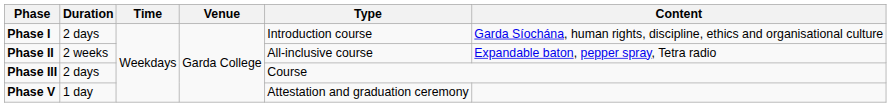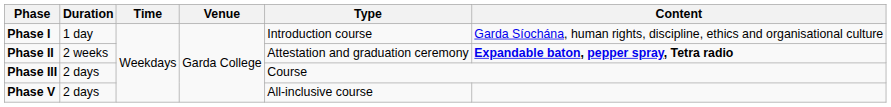 <table class="wikitable">
 <tr>
 <th>Phase</th>
 <th>Duration</th>
 <th>Time</th>
 <th>Venue</th>
 <th>Type</th>
 <th>Content</th>
 </tr>
 <tr>
 <td><strong>Phase I</strong></td>
-<td>2 days</td>
+<td>1 day</td>
 <td rowspan="4">Weekdays</td>
 <td rowspan="4">Garda College</td>
 <td>Introduction course</td>
 <td><a href='#'>Garda Síochána</a>, human rights, discipline, ethics and organisational culture</td>
 </tr>
 <tr>
 <td><strong>Phase II</strong></td>
 <td>2 weeks</td>
-<td>All-inclusive course</td>
-<td><a href='#'>Expandable baton</a>, <a href='#'>pepper spray</a>, Tetra radio</td>
+<td>Attestation and graduation ceremony</td>
+<td><strong><a href='#'>Expandable baton</a>, <a href='#'>pepper spray</a>, Tetra radio</strong></td>
 </tr>
 <tr>
 <td><strong>Phase III</strong></td>
 <td>2 days</td>
 <td colspan="2">Course</td>
 </tr>
 <tr>
 <td><strong>Phase V</strong></td>
-<td>1 day</td>
-<td>Attestation and graduation ceremony</td>
+<td>2 days</td>
+<td>All-inclusive course</td>
 <td></td>
 </tr>
 </table>
